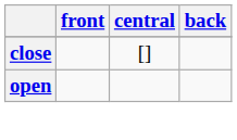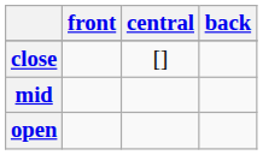 <table class="wikitable" style="text-align: center">
 <tr>
 <th> </th>
 <th><a href='#'>front</a></th>
 <th><a href='#'>central</a></th>
 <th><a href='#'>back</a></th>
 </tr>
 <tr>
 </tr>
 <tr>
 <th><a href='#'>close</a></th>
 <td></td>
 <td>[]</td>
 <td></td>
 </tr>
 <tr>
+<th><a href='#'>mid</a></th>
+<td> </td>
+<td> </td>
+<td> </td>
+</tr>
+<tr>
 <th><a href='#'>open</a></th>
 <td></td>
 <td></td>
 <td> </td>
 </tr>
 </table>
